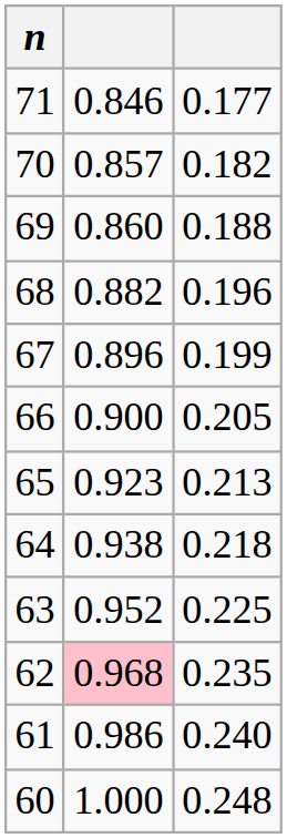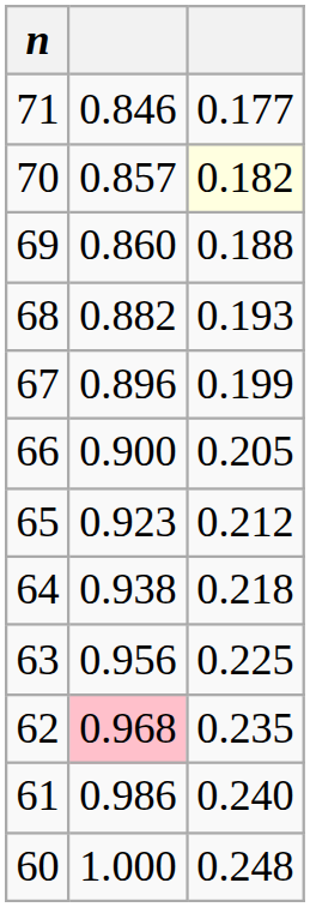 <table class="wikitable" style="width:1ex;">
 <tr>
 <th><em>n</em></th>
 <th></th>
 <th></th>
 </tr>
 <tr>
 <td>71</td>
 <td>0.846</td>
 <td>0.177</td>
 </tr>
 <tr>
 <td>70</td>
 <td>0.857</td>
-<td>0.182</td>
+<td style="background: lightyellow;">0.182</td>
 </tr>
 <tr>
 <td>69</td>
 <td>0.860</td>
 <td>0.188</td>
 </tr>
 <tr>
 <td>68</td>
 <td>0.882</td>
-<td>0.196</td>
+<td>0.193</td>
 </tr>
 <tr>
 <td>67</td>
 <td>0.896</td>
 <td>0.199</td>
 </tr>
 <tr>
 <td>66</td>
 <td>0.900</td>
 <td>0.205</td>
 </tr>
 <tr>
 <td>65</td>
 <td>0.923</td>
-<td>0.213</td>
+<td>0.212</td>
 </tr>
 <tr>
 <td>64</td>
 <td>0.938</td>
 <td>0.218</td>
 </tr>
 <tr>
 <td>63</td>
-<td>0.952</td>
+<td>0.956</td>
 <td>0.225</td>
 </tr>
 <tr>
 <td>62</td>
 <td style="background: pink;">0.968</td>
 <td>0.235</td>
 </tr>
 <tr>
 <td>61</td>
 <td>0.986</td>
 <td>0.240</td>
 </tr>
 <tr>
 <td>60</td>
 <td>1.000</td>
 <td>0.248</td>
 </tr>
 </table>
